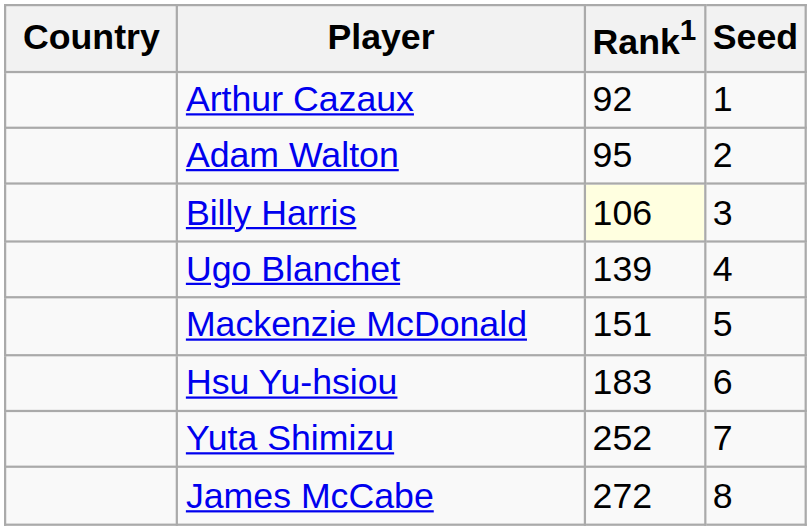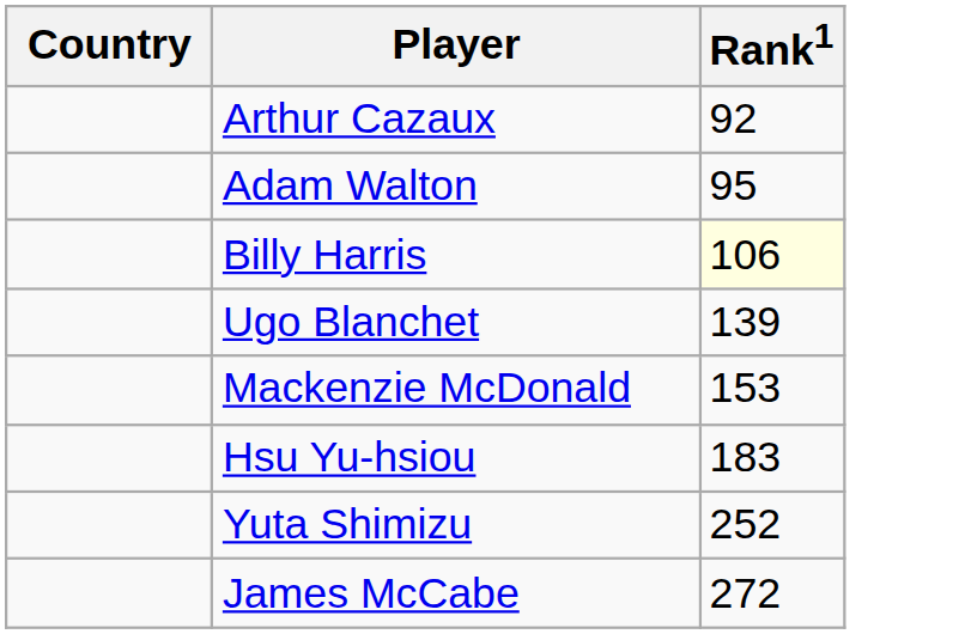 <table class="sortable wikitable">
 <tr>
 <th width="70">Country</th>
 <th width="175">Player</th>
 <th>Rank<sup>1</sup></th>
-<th>Seed</th>
 </tr>
 <tr>
 <td></td>
 <td><a href='#'>Arthur Cazaux</a></td>
 <td>92</td>
-<td>1</td>
 </tr>
 <tr>
 <td></td>
 <td><a href='#'>Adam Walton</a></td>
 <td>95</td>
-<td>2</td>
 </tr>
 <tr>
 <td></td>
 <td><a href='#'>Billy Harris</a></td>
 <td style="background: lightyellow;">106</td>
-<td>3</td>
 </tr>
 <tr>
 <td></td>
 <td><a href='#'>Ugo Blanchet</a></td>
 <td>139</td>
-<td>4</td>
 </tr>
 <tr>
 <td></td>
 <td><a href='#'>Mackenzie McDonald</a></td>
-<td>151</td>
-<td>5</td>
+<td>153</td>
 </tr>
 <tr>
 <td></td>
 <td><a href='#'>Hsu Yu-hsiou</a></td>
 <td>183</td>
-<td>6</td>
 </tr>
 <tr>
 <td></td>
 <td><a href='#'>Yuta Shimizu</a></td>
 <td>252</td>
-<td>7</td>
 </tr>
 <tr>
 <td></td>
 <td><a href='#'>James McCabe</a></td>
 <td>272</td>
-<td>8</td>
 </tr>
 </table>
